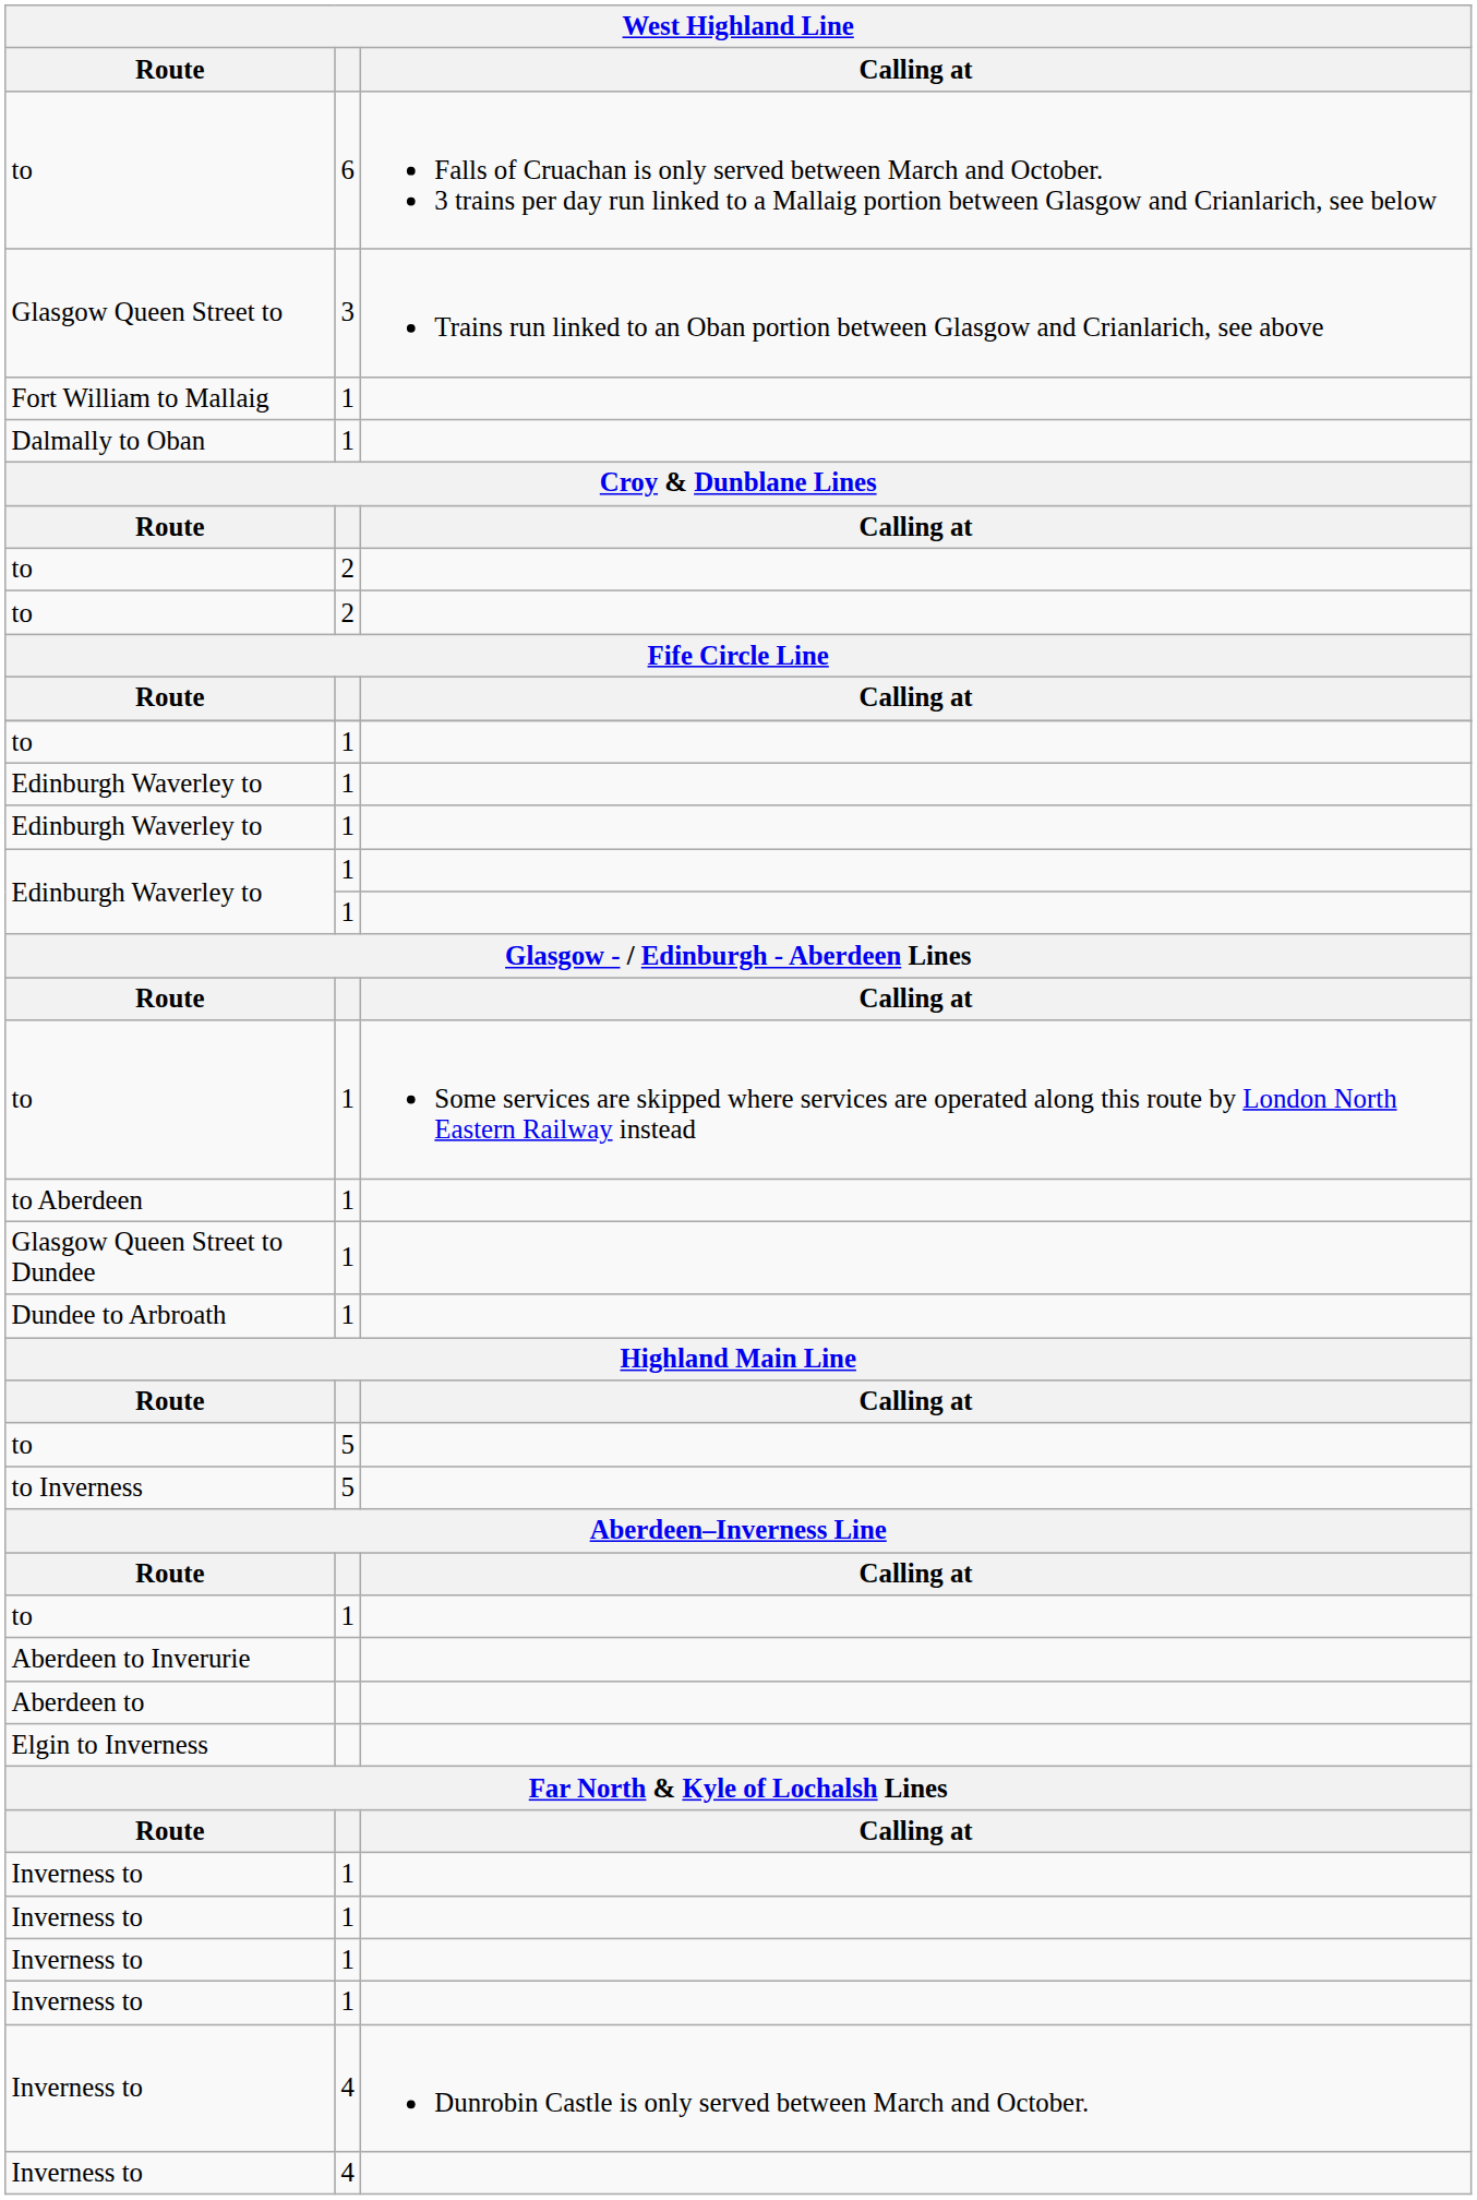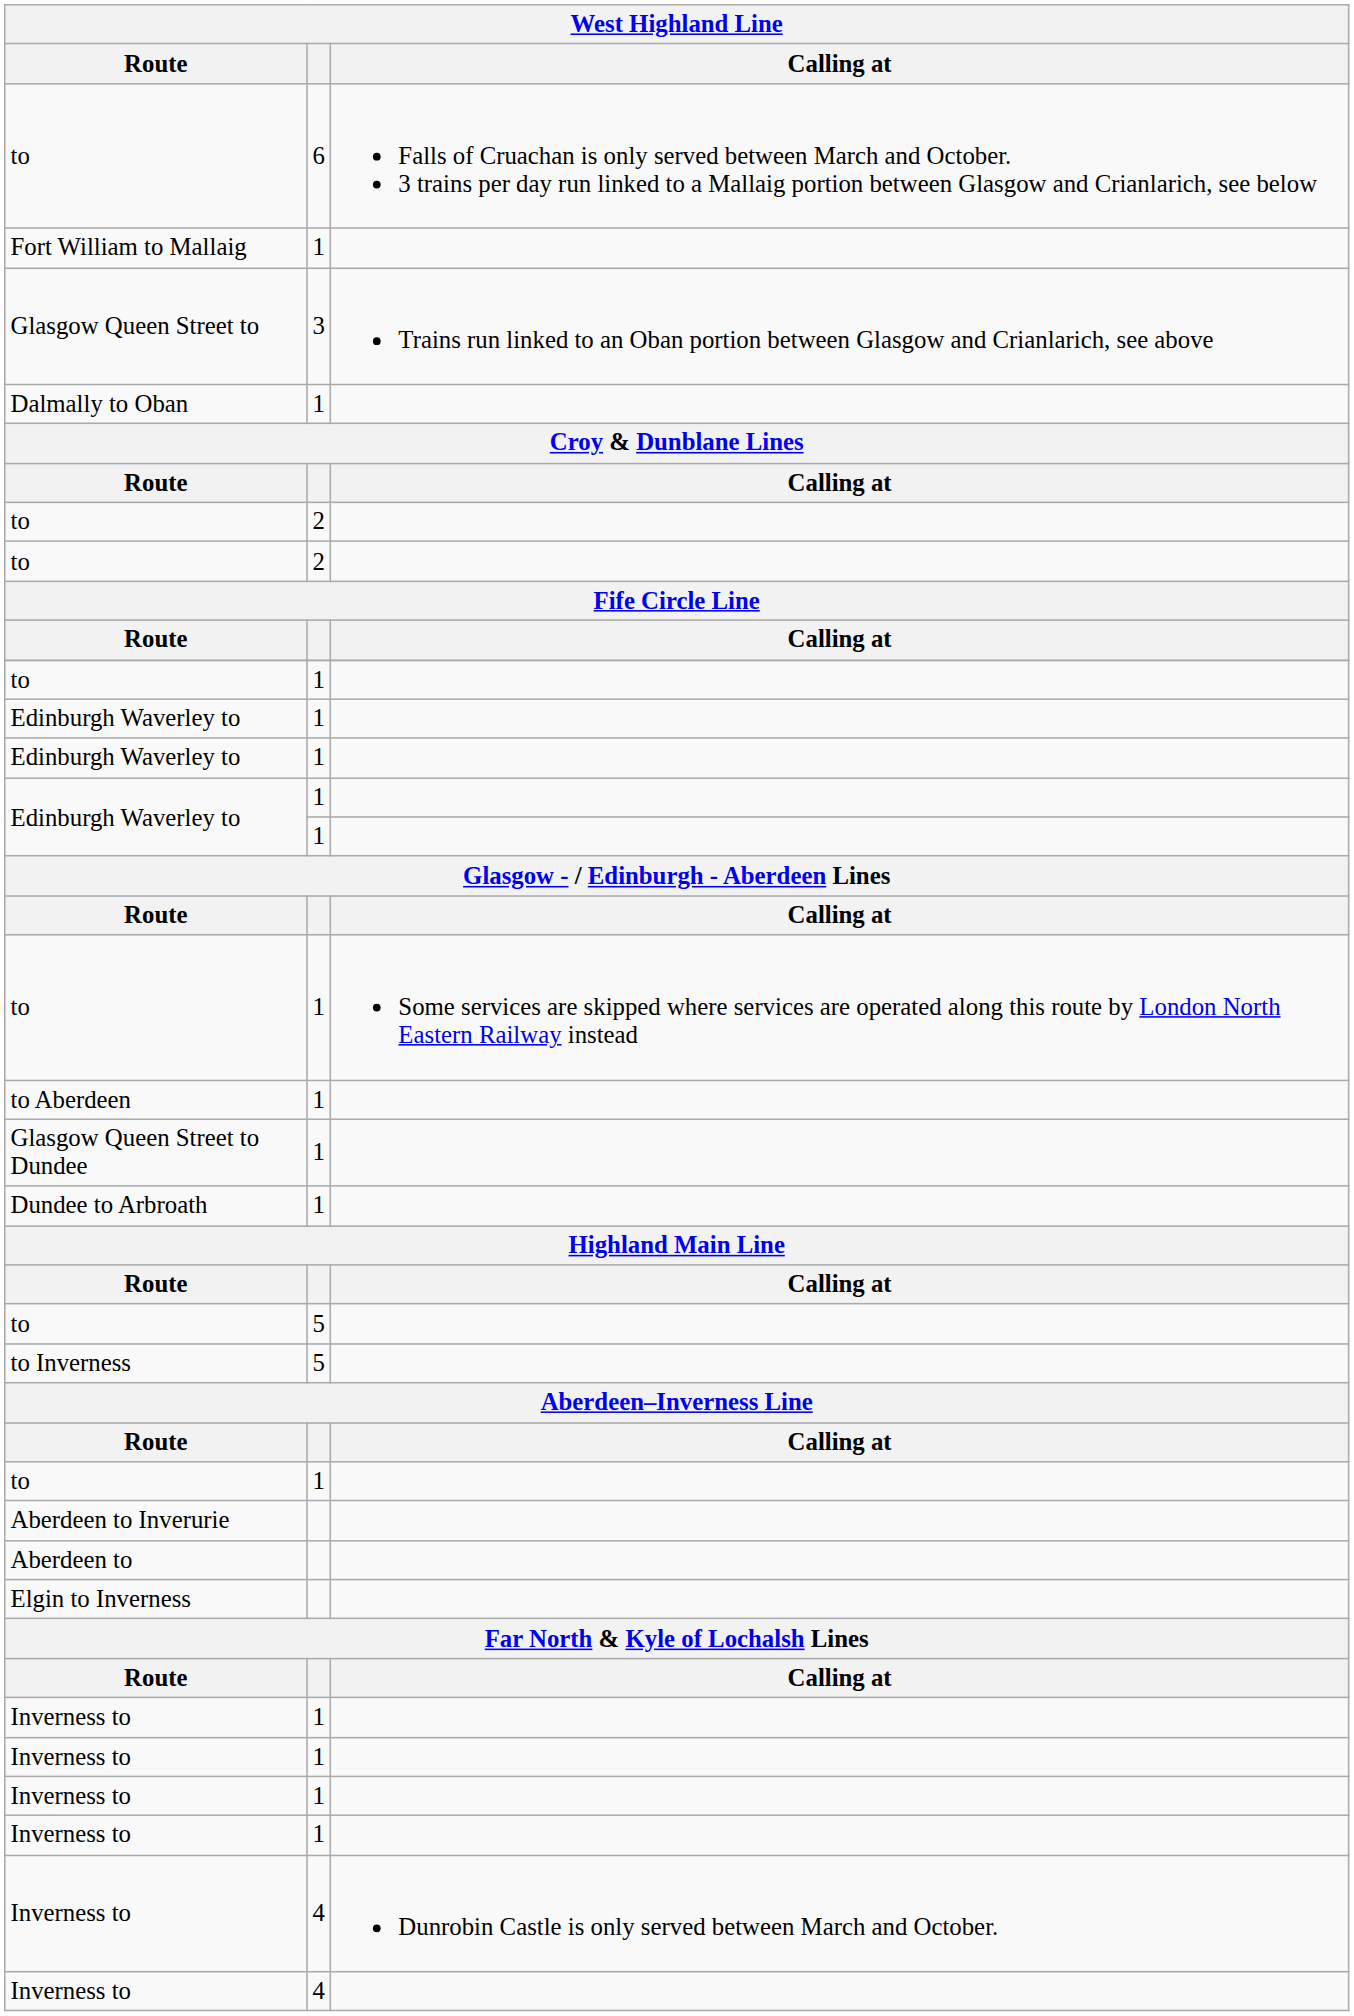 <table class="wikitable">
 <tr>
 <th colspan="3"><a href='#'>West Highland Line</a></th>
 </tr>
 <tr>
 <th>Route</th>
 <th></th>
 <th>Calling at</th>
 </tr>
 <tr>
 <td> to </td>
 <td>6</td>
 <td><br><ul><li>Falls of Cruachan is only served between March and October.</li><li>3 trains per day run linked to a Mallaig portion between Glasgow and Crianlarich, see below</li></ul></td>
 </tr>
 <tr>
+<td>Fort William to Mallaig</td>
+<td>1</td>
+<td></td>
+</tr>
+<tr>
 <td>Glasgow Queen Street to </td>
 <td>3</td>
 <td><br><ul><li>Trains run linked to an Oban portion between Glasgow and Crianlarich, see above</li></ul></td>
-</tr>
-<tr>
-<td>Fort William to Mallaig</td>
-<td>1</td>
-<td></td>
 </tr>
 <tr>
 <td>Dalmally to Oban</td>
 <td>1</td>
 <td></td>
 </tr>
 <tr>
 <th colspan="3"><a href='#'>Croy</a> & <a href='#'>Dunblane Lines</a></th>
 </tr>
 <tr>
 <th>Route</th>
 <th></th>
 <th>Calling at</th>
 </tr>
 <tr>
 <td> to </td>
 <td>2</td>
 <td></td>
 </tr>
 <tr>
 <td> to </td>
 <td>2</td>
 <td></td>
 </tr>
 <tr>
 <th colspan="3"><a href='#'>Fife Circle Line</a></th>
 </tr>
 <tr>
 <th>Route</th>
 <th></th>
 <th>Calling at</th>
 </tr>
 <tr>
 </tr>
 <tr>
 <td> to </td>
 <td>1</td>
 <td></td>
 </tr>
 <tr>
 <td>Edinburgh Waverley to </td>
 <td>1</td>
 <td></td>
 </tr>
 <tr>
 <td>Edinburgh Waverley to </td>
 <td>1</td>
 <td></td>
 </tr>
 <tr>
 <td rowspan="2">Edinburgh Waverley to </td>
 <td>1</td>
 <td></td>
 </tr>
 <tr>
 <td>1</td>
 <td></td>
 </tr>
 <tr>
 <th colspan="3"><a href='#'>Glasgow -</a> / <a href='#'>Edinburgh - Aberdeen</a> Lines</th>
 </tr>
 <tr>
 <th>Route</th>
 <th></th>
 <th>Calling at</th>
 </tr>
 <tr>
 <td> to </td>
 <td>1</td>
 <td><br><ul><li>Some services are skipped where services are operated along this route by <a href='#'>London North Eastern Railway</a> instead</li></ul></td>
 </tr>
 <tr>
 <td> to Aberdeen</td>
 <td>1</td>
 <td></td>
 </tr>
 <tr>
 <td>Glasgow Queen Street to Dundee</td>
 <td>1</td>
 <td></td>
 </tr>
 <tr>
 <td>Dundee to Arbroath</td>
 <td>1</td>
 <td></td>
 </tr>
 <tr>
 <th colspan="3"><a href='#'>Highland Main Line</a></th>
 </tr>
 <tr>
 <th>Route</th>
 <th></th>
 <th>Calling at</th>
 </tr>
 <tr>
 <td> to </td>
 <td>5</td>
 <td></td>
 </tr>
 <tr>
 <td> to Inverness</td>
 <td>5</td>
 <td></td>
 </tr>
 <tr>
 <th colspan="3"><a href='#'>Aberdeen–Inverness Line</a></th>
 </tr>
 <tr>
 <th>Route</th>
 <th></th>
 <th>Calling at</th>
 </tr>
 <tr>
 <td> to </td>
 <td>1</td>
 <td></td>
 </tr>
 <tr>
 <td>Aberdeen to Inverurie</td>
 <td></td>
 <td></td>
 </tr>
 <tr>
 <td>Aberdeen to </td>
 <td></td>
 <td></td>
 </tr>
 <tr>
 <td>Elgin to Inverness</td>
 <td></td>
 <td></td>
 </tr>
 <tr>
 <th colspan="3"><a href='#'>Far North</a> & <a href='#'>Kyle of Lochalsh</a> Lines</th>
 </tr>
 <tr>
 <th>Route</th>
 <th></th>
 <th>Calling at</th>
 </tr>
 <tr>
 <td>Inverness to </td>
 <td>1</td>
 <td></td>
 </tr>
 <tr>
 <td>Inverness to </td>
 <td>1</td>
 <td></td>
 </tr>
 <tr>
 <td>Inverness to </td>
 <td>1</td>
 <td></td>
 </tr>
 <tr>
 <td>Inverness to </td>
 <td>1</td>
 <td></td>
 </tr>
 <tr>
 <td>Inverness to </td>
 <td>4</td>
 <td><br><ul><li>Dunrobin Castle is only served between March and October.</li></ul></td>
 </tr>
 <tr>
 <td>Inverness to </td>
 <td>4</td>
 <td></td>
 </tr>
 </table>
